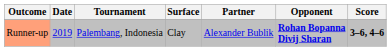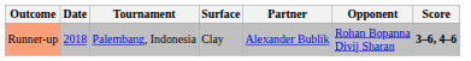 <table class=wikitable style=font-size:100%>
 <tr>
 <th>Outcome</th>
 <th>Date</th>
 <th>Tournament</th>
 <th>Surface</th>
 <th>Partner</th>
 <th>Opponent</th>
 <th>Score</th>
 </tr>
 <tr>
 </tr>
 <tr bgcolor=silver>
 <td bgcolor=#ffa07a>Runner-up</td>
-<td><a href='#'>2019</a></td>
+<td><a href='#'>2018</a></td>
 <td><a href='#'>Palembang</a>, Indonesia</td>
 <td>Clay</td>
 <td> <a href='#'>Alexander Bublik</a></td>
-<td><strong> <a href='#'>Rohan Bopanna</a><br> <a href='#'>Divij Sharan</a></strong></td>
+<td> <a href='#'>Rohan Bopanna</a><br> <a href='#'>Divij Sharan</a></td>
 <td><strong>3–6, 4–6</strong></td>
 </tr>
 </table>
